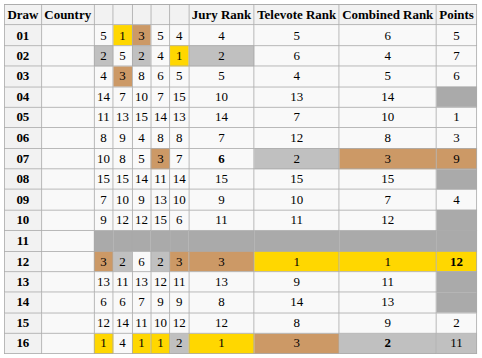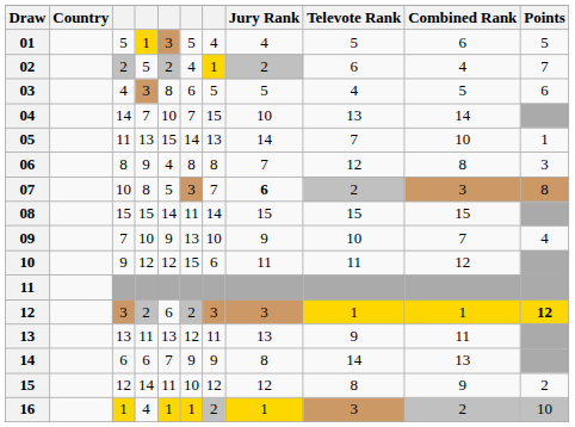 <table class="sortable wikitable collapsible plainrowheaders" style="text-align:center;">
 <tr>
 </tr>
 <tr>
 <th scope="col">Draw</th>
 <th scope="col">Country</th>
 <th scope="col"><small></small></th>
 <th scope="col"><small></small></th>
 <th scope="col"><small></small></th>
 <th scope="col"><small></small></th>
 <th scope="col"><small></small></th>
 <th scope="col">Jury Rank</th>
 <th scope="col">Televote Rank</th>
 <th scope="col">Combined Rank</th>
 <th scope="col">Points</th>
 </tr>
 <tr>
 <th scope="row" style="text-align:center;">01</th>
 <td style="text-align:left;"></td>
 <td>5</td>
 <td style="background:gold;">1</td>
 <td style="background:#CC9966;">3</td>
 <td>5</td>
 <td>4</td>
 <td>4</td>
 <td>5</td>
 <td>6</td>
 <td>5</td>
 </tr>
 <tr>
 <th scope="row" style="text-align:center;">02</th>
 <td style="text-align:left;"></td>
 <td style="background:silver;">2</td>
 <td>5</td>
 <td style="background:silver;">2</td>
 <td>4</td>
 <td style="background:gold;">1</td>
 <td style="background:silver;">2</td>
 <td>6</td>
 <td>4</td>
 <td>7</td>
 </tr>
 <tr>
 <th scope="row" style="text-align:center;">03</th>
 <td style="text-align:left;"></td>
 <td>4</td>
 <td style="background:#CC9966;">3</td>
 <td>8</td>
 <td>6</td>
 <td>5</td>
 <td>5</td>
 <td>4</td>
 <td>5</td>
 <td>6</td>
 </tr>
 <tr>
 <th scope="row" style="text-align:center;">04</th>
 <td style="text-align:left;"></td>
 <td>14</td>
 <td>7</td>
 <td>10</td>
 <td>7</td>
 <td>15</td>
 <td>10</td>
 <td>13</td>
 <td>14</td>
 <td style="background:#AAAAAA;"></td>
 </tr>
 <tr>
 <th scope="row" style="text-align:center;">05</th>
 <td style="text-align:left;"></td>
 <td>11</td>
 <td>13</td>
 <td>15</td>
 <td>14</td>
 <td>13</td>
 <td>14</td>
 <td>7</td>
 <td>10</td>
 <td>1</td>
 </tr>
 <tr>
 <th scope="row" style="text-align:center;">06</th>
 <td style="text-align:left;"></td>
 <td>8</td>
 <td>9</td>
 <td>4</td>
 <td>8</td>
 <td>8</td>
 <td>7</td>
 <td>12</td>
 <td>8</td>
 <td>3</td>
 </tr>
 <tr>
 <th scope="row" style="text-align:center;">07</th>
 <td style="text-align:left;"></td>
 <td>10</td>
 <td>8</td>
 <td>5</td>
 <td style="background:#CC9966;">3</td>
 <td>7</td>
 <td><strong>6</strong></td>
 <td style="background:silver;">2</td>
 <td style="background:#CC9966;">3</td>
-<td style="background:#CC9966;">9</td>
+<td style="background:#CC9966;">8</td>
 </tr>
 <tr>
 <th scope="row" style="text-align:center;">08</th>
 <td style="text-align:left;"></td>
 <td>15</td>
 <td>15</td>
 <td>14</td>
 <td>11</td>
 <td>14</td>
 <td>15</td>
 <td>15</td>
 <td>15</td>
 <td style="background:#AAAAAA;"></td>
 </tr>
 <tr>
 <th scope="row" style="text-align:center;">09</th>
 <td style="text-align:left;"></td>
 <td>7</td>
 <td>10</td>
 <td>9</td>
 <td>13</td>
 <td>10</td>
 <td>9</td>
 <td>10</td>
 <td>7</td>
 <td>4</td>
 </tr>
 <tr>
 <th scope="row" style="text-align:center;">10</th>
 <td style="text-align:left;"></td>
 <td>9</td>
 <td>12</td>
 <td>12</td>
 <td>15</td>
 <td>6</td>
 <td>11</td>
 <td>11</td>
 <td>12</td>
 <td style="background:#AAAAAA;"></td>
 </tr>
 <tr class="sortbottom">
 <th scope="row" style="text-align:center;">11</th>
 <td style="text-align:left;"></td>
 <td style="background:#AAAAAA;"></td>
 <td style="background:#AAAAAA;"></td>
 <td style="background:#AAAAAA;"></td>
 <td style="background:#AAAAAA;"></td>
 <td style="background:#AAAAAA;"></td>
 <td style="background:#AAAAAA;"></td>
 <td style="background:#AAAAAA;"></td>
 <td style="background:#AAAAAA;"></td>
 <td style="background:#AAAAAA;"></td>
 </tr>
 <tr>
 <th scope="row" style="text-align:center;">12</th>
 <td style="text-align:left;"></td>
 <td style="background:#CC9966;">3</td>
 <td style="background:silver;">2</td>
 <td>6</td>
 <td style="background:silver;">2</td>
 <td style="background:#CC9966;">3</td>
 <td style="background:#CC9966;">3</td>
 <td style="background:gold;">1</td>
 <td style="background:gold;">1</td>
 <td style="background:gold;"><strong>12</strong></td>
 </tr>
 <tr>
 <th scope="row" style="text-align:center;">13</th>
 <td style="text-align:left;"></td>
 <td>13</td>
 <td>11</td>
 <td>13</td>
 <td>12</td>
 <td>11</td>
 <td>13</td>
 <td>9</td>
 <td>11</td>
 <td style="background:#AAAAAA;"></td>
 </tr>
 <tr>
 <th scope="row" style="text-align:center;">14</th>
 <td style="text-align:left;"></td>
 <td>6</td>
 <td>6</td>
 <td>7</td>
 <td>9</td>
 <td>9</td>
 <td>8</td>
 <td>14</td>
 <td>13</td>
 <td style="background:#AAAAAA;"></td>
 </tr>
 <tr>
 <th scope="row" style="text-align:center;">15</th>
 <td style="text-align:left;"></td>
 <td>12</td>
 <td>14</td>
 <td>11</td>
 <td>10</td>
 <td>12</td>
 <td>12</td>
 <td>8</td>
 <td>9</td>
 <td>2</td>
 </tr>
 <tr>
 <th scope="row" style="text-align:center;">16</th>
 <td style="text-align:left;"></td>
 <td style="background:gold;">1</td>
 <td>4</td>
 <td style="background:gold;">1</td>
 <td style="background:gold;">1</td>
 <td style="background:silver;">2</td>
 <td style="background:gold;">1</td>
 <td style="background:#CC9966;">3</td>
-<td style="background:silver;"><strong>2</strong></td>
-<td style="background:silver;">11</td>
+<td style="background:silver;">2</td>
+<td style="background:silver;">10</td>
 </tr>
 </table>
